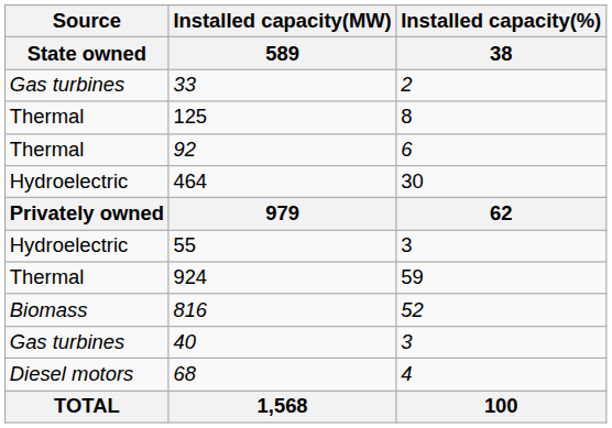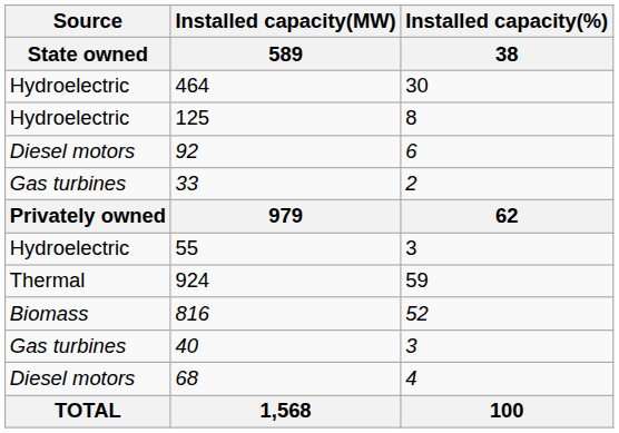 <table class="wikitable">
 <tr>
 <th>Source</th>
 <th>Installed capacity(MW)</th>
 <th>Installed capacity(%)</th>
 </tr>
 <tr>
 <th>State owned</th>
 <th>589</th>
 <th>38</th>
 </tr>
 <tr>
-<td><em>Gas turbines</em></td>
-<td><em>33</em></td>
-<td><em>2</em></td>
+<td>Hydroelectric</td>
+<td>464</td>
+<td>30</td>
 </tr>
 <tr>
-<td>Thermal</td>
+<td>Hydroelectric</td>
 <td>125</td>
 <td>8</td>
 </tr>
 <tr>
-<td>Thermal</td>
+<td><em>Diesel motors</em></td>
 <td><em>92</em></td>
 <td><em>6</em></td>
 </tr>
 <tr>
-<td>Hydroelectric</td>
-<td>464</td>
-<td>30</td>
+<td><em>Gas turbines</em></td>
+<td><em>33</em></td>
+<td><em>2</em></td>
 </tr>
 <tr>
 <th>Privately owned</th>
 <th>979</th>
 <th>62</th>
 </tr>
 <tr>
 <td>Hydroelectric</td>
 <td>55</td>
 <td>3</td>
 </tr>
 <tr>
 <td>Thermal</td>
 <td>924</td>
 <td>59</td>
 </tr>
 <tr>
 <td><em>Biomass</em></td>
 <td><em>816</em></td>
 <td><em>52</em></td>
 </tr>
 <tr>
 <td><em>Gas turbines</em></td>
 <td><em>40</em></td>
 <td><em>3</em></td>
 </tr>
 <tr>
 <td><em>Diesel motors</em></td>
 <td><em>68</em></td>
 <td><em>4</em></td>
 </tr>
 <tr>
 <th>TOTAL</th>
 <th>1,568</th>
 <th>100</th>
 </tr>
 </table>
